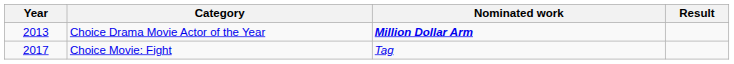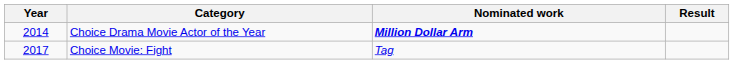 <table class=wikitable>
 <tr>
 <th scope="col" style="width:5em;">Year</th>
 <th scope="col" style="width:26em;">Category</th>
 <th scope="col" style="width:25em;">Nominated work</th>
 <th scope="col" style="width:5em;">Result</th>
 </tr>
 <tr>
-<td style="text-align:center;"><a href='#'>2013</a></td>
+<td style="text-align:center;"><a href='#'>2014</a></td>
 <td><a href='#'>Choice Drama Movie Actor of the Year</a></td>
 <td><strong><em><a href='#'>Million Dollar Arm</a></em></strong></td>
 <td></td>
 </tr>
 <tr>
 <td style="text-align:center;"><a href='#'>2017</a></td>
 <td><a href='#'>Choice Movie: Fight</a></td>
 <td><em><a href='#'>Tag</a></em></td>
 <td></td>
 </tr>
 </table>
